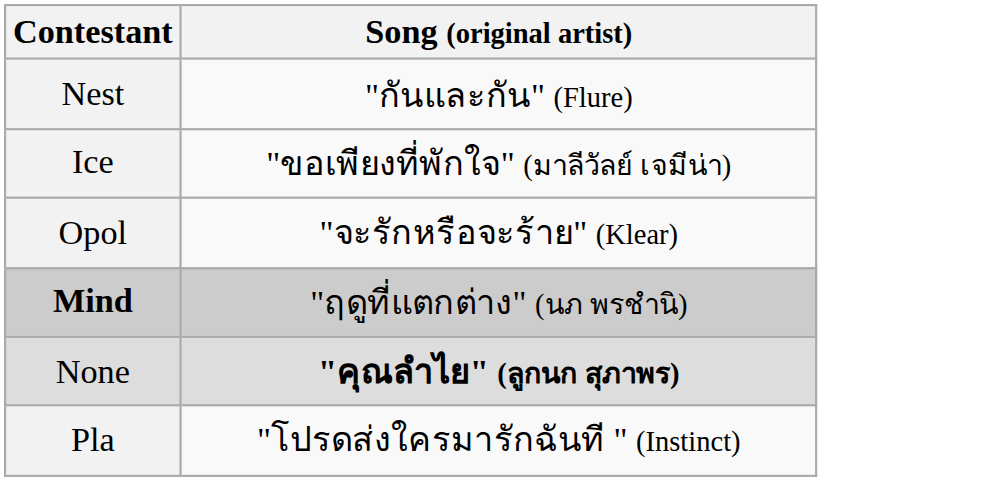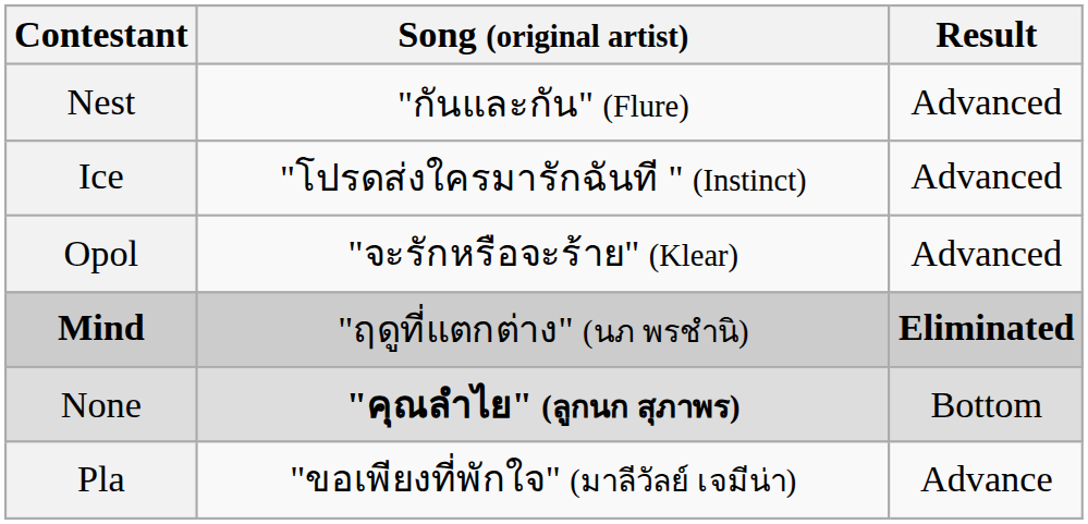 <table class="wikitable" style="text-align:center;">
 <tr>
 <th scope="col">Contestant</th>
 <th style="width:290px;" scope="col">Song <small>(original artist)</small></th>
+<th scope="col">Result</th>
 </tr>
 <tr>
 <th scope="row" style="font-weight:normal;">Nest</th>
 <td>"กันและกัน" <small>(Flure)</small></td>
+<td>Advanced</td>
 </tr>
 <tr>
 <th scope="row" style="font-weight:normal;">Ice</th>
-<td>"ขอเพียงที่พักใจ" <small>(มาลีวัลย์ เจมีน่า)</small></td>
+<td>"โปรดส่งใครมารักฉันที " <small>(Instinct)</small></td>
+<td>Advanced</td>
 </tr>
 <tr>
 <th scope="row" style="font-weight:normal;">Opol</th>
 <td>"จะรักหรือจะร้าย" <small>(Klear)</small></td>
+<td>Advanced</td>
 </tr>
 <tr style="background:#ccc;">
 <th scope="row" style="background-color:#CCCCCC; font-weight:normal;"><strong>Mind</strong></th>
 <td>"ฤดูที่แตกต่าง" <small>(นภ พรชำนิ)</small></td>
+<td><strong>Eliminated</strong></td>
 </tr>
 <tr style="background:#ddd;">
 <th scope="row" style="background-color:#DDDDDD; font-weight:normal;">None</th>
 <td><strong>"คุณลำไย" <small>(ลูกนก สุภาพร)</small></strong></td>
+<td>Bottom</td>
 </tr>
 <tr>
 <th scope="row" style="font-weight:normal;">Pla</th>
-<td>"โปรดส่งใครมารักฉันที " <small>(Instinct)</small></td>
+<td>"ขอเพียงที่พักใจ" <small>(มาลีวัลย์ เจมีน่า)</small></td>
+<td>Advance</td>
 </tr>
 </table>
